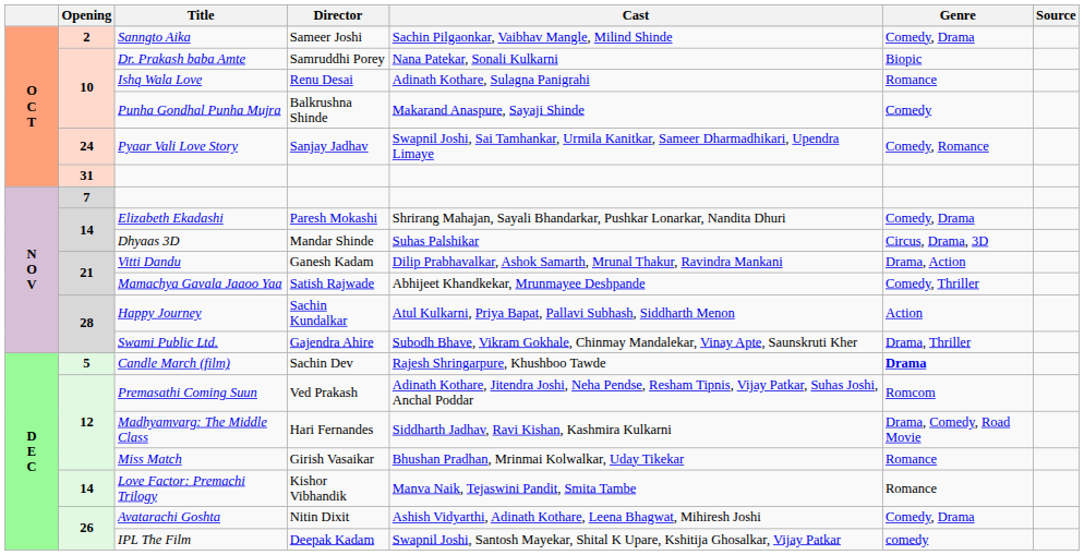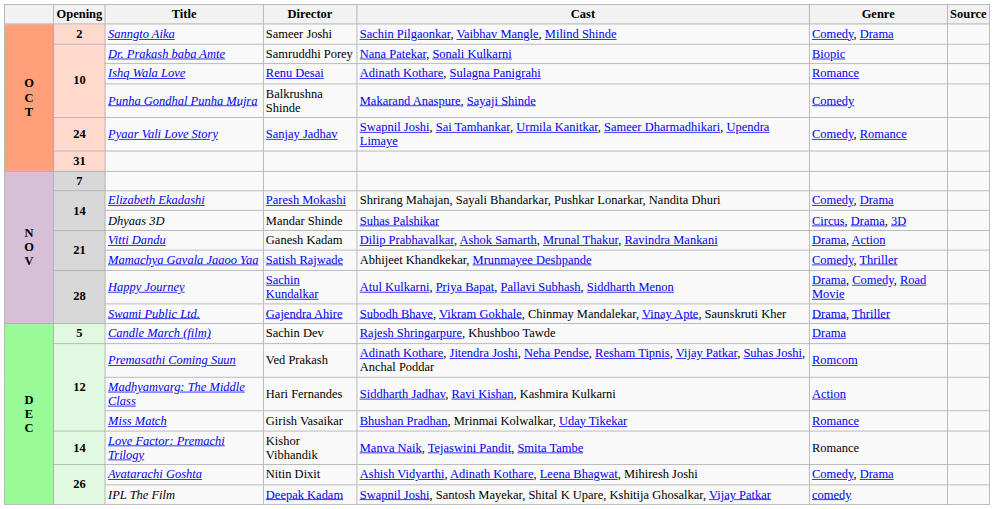 <table class="wikitable" width="100%">
 <tr style="background:#b0e0e6; text-align:center;">
 <th style="width:5%;"></th>
 <th><strong>Opening</strong></th>
 <th><strong>Title</strong></th>
 <th><strong>Director</strong></th>
 <th><strong>Cast</strong></th>
 <th><strong>Genre</strong></th>
 <th><strong>Source</strong></th>
 </tr>
 <tr>
 <td rowspan="6" style="text-align:center;background:#ffa07a;"><strong>O<br>C<br>T</strong></td>
 <td rowspan="1" style="text-align:center; background:#ffdacc;"><strong>2</strong></td>
 <td><em><a href='#'>Sanngto Aika</a></em></td>
 <td>Sameer Joshi</td>
 <td><a href='#'>Sachin Pilgaonkar</a>, <a href='#'>Vaibhav Mangle</a>, <a href='#'>Milind Shinde</a></td>
 <td><a href='#'>Comedy</a>, <a href='#'>Drama</a></td>
 <td></td>
 </tr>
 <tr>
 <td rowspan="3" style="text-align:center; background:#ffdacc;"><strong>10</strong></td>
 <td><em><a href='#'>Dr. Prakash baba Amte</a></em></td>
 <td>Samruddhi Porey</td>
 <td><a href='#'>Nana Patekar</a>, <a href='#'>Sonali Kulkarni</a></td>
 <td><a href='#'>Biopic</a></td>
 <td></td>
 </tr>
 <tr>
 <td><em><a href='#'>Ishq Wala Love</a></em></td>
 <td><a href='#'>Renu Desai</a></td>
 <td><a href='#'>Adinath Kothare</a>, <a href='#'>Sulagna Panigrahi</a></td>
 <td><a href='#'>Romance</a></td>
 <td></td>
 </tr>
 <tr>
 <td><em><a href='#'>Punha Gondhal Punha Mujra</a></em></td>
 <td>Balkrushna Shinde</td>
 <td><a href='#'>Makarand Anaspure</a>, <a href='#'>Sayaji Shinde</a></td>
 <td><a href='#'>Comedy</a></td>
 <td></td>
 </tr>
 <tr>
 <td rowspan="1" style="text-align:center; background:#ffdacc;"><strong>24</strong></td>
 <td><em><a href='#'>Pyaar Vali Love Story</a></em></td>
 <td><a href='#'>Sanjay Jadhav</a></td>
 <td><a href='#'>Swapnil Joshi</a>, <a href='#'>Sai Tamhankar</a>, <a href='#'>Urmila Kanitkar</a>, <a href='#'>Sameer Dharmadhikari</a>, <a href='#'>Upendra Limaye</a></td>
 <td><a href='#'>Comedy</a>, <a href='#'>Romance</a></td>
 <td></td>
 </tr>
 <tr>
 <td rowspan="1" style="text-align:center; background:#ffdacc;"><strong>31</strong></td>
 <td></td>
 <td></td>
 <td></td>
 <td></td>
 <td></td>
 </tr>
 <tr>
 <td rowspan="7" style="text-align:center; background:thistle;"><strong>N<br>O<br>V</strong></td>
 <td rowspan="1" style="text-align:center; background:#d8d8d8;"><strong>7</strong></td>
 <td></td>
 <td></td>
 <td></td>
 <td></td>
 <td></td>
 </tr>
 <tr>
 <td rowspan="2" style="text-align:center; background:#d8d8d8;"><strong>14</strong></td>
 <td><em><a href='#'>Elizabeth Ekadashi</a></em></td>
 <td><a href='#'>Paresh Mokashi</a></td>
 <td>Shrirang Mahajan, Sayali Bhandarkar, Pushkar Lonarkar, Nandita Dhuri</td>
 <td><a href='#'>Comedy</a>, <a href='#'>Drama</a></td>
 <td></td>
 </tr>
 <tr>
 <td><em>Dhyaas 3D</em></td>
 <td>Mandar Shinde</td>
 <td><a href='#'>Suhas Palshikar</a></td>
 <td><a href='#'>Circus</a>, <a href='#'>Drama</a>, <a href='#'>3D</a></td>
 <td></td>
 </tr>
 <tr>
 <td rowspan="2" style="text-align:center; background:#d8d8d8;"><strong>21</strong></td>
 <td><em><a href='#'>Vitti Dandu</a></em></td>
 <td>Ganesh Kadam</td>
 <td><a href='#'>Dilip Prabhavalkar</a>, <a href='#'>Ashok Samarth</a>, <a href='#'>Mrunal Thakur</a>, <a href='#'>Ravindra Mankani</a></td>
 <td><a href='#'>Drama</a>, <a href='#'>Action</a></td>
 <td></td>
 </tr>
 <tr>
 <td><em><a href='#'>Mamachya Gavala Jaaoo Yaa</a></em></td>
 <td><a href='#'>Satish Rajwade</a></td>
 <td>Abhijeet Khandkekar, <a href='#'>Mrunmayee Deshpande</a></td>
 <td><a href='#'>Comedy</a>, <a href='#'>Thriller</a></td>
 <td></td>
 </tr>
 <tr>
 <td rowspan="2" style="text-align:center; background:#d8d8d8;"><strong>28</strong></td>
 <td><em><a href='#'>Happy Journey</a></em></td>
 <td><a href='#'>Sachin Kundalkar</a></td>
 <td><a href='#'>Atul Kulkarni</a>, <a href='#'>Priya Bapat</a>, <a href='#'>Pallavi Subhash</a>, <a href='#'>Siddharth Menon</a></td>
-<td><a href='#'>Action</a></td>
+<td><a href='#'>Drama</a>, <a href='#'>Comedy</a>, <a href='#'>Road Movie</a></td>
 <td></td>
 </tr>
 <tr>
 <td><em><a href='#'>Swami Public Ltd.</a></em></td>
 <td><a href='#'>Gajendra Ahire</a></td>
 <td><a href='#'>Subodh Bhave</a>, <a href='#'>Vikram Gokhale</a>, Chinmay Mandalekar, <a href='#'>Vinay Apte</a>, Saunskruti Kher</td>
 <td><a href='#'>Drama</a>, <a href='#'>Thriller</a></td>
 <td></td>
 </tr>
 <tr>
 <td rowspan="7" style="text-align:center;  background:#98fb98;"><strong>D<br>E<br>C</strong></td>
 <td rowspan="1" style="text-align:center; background:#e0f9e0;"><strong>5</strong></td>
 <td><em><a href='#'>Candle March (film)</a></em></td>
 <td>Sachin Dev</td>
 <td><a href='#'>Rajesh Shringarpure</a>, Khushboo Tawde</td>
-<td><strong><a href='#'>Drama</a></strong></td>
+<td><a href='#'>Drama</a></td>
 <td></td>
 </tr>
 <tr>
 <td rowspan="3" style="text-align:center;  background:#e0f9e0;"><strong>12</strong></td>
 <td><em><a href='#'>Premasathi Coming Suun</a></em></td>
 <td>Ved Prakash</td>
 <td><a href='#'>Adinath Kothare</a>, <a href='#'>Jitendra Joshi</a>, <a href='#'>Neha Pendse</a>, <a href='#'>Resham Tipnis</a>, <a href='#'>Vijay Patkar</a>, <a href='#'>Suhas Joshi</a>, Anchal Poddar</td>
 <td><a href='#'>Romcom</a></td>
 <td></td>
 </tr>
 <tr>
 <td><em><a href='#'>Madhyamvarg: The Middle Class</a></em></td>
 <td>Hari Fernandes</td>
 <td><a href='#'>Siddharth Jadhav</a>, <a href='#'>Ravi Kishan</a>, Kashmira Kulkarni</td>
-<td><a href='#'>Drama</a>, <a href='#'>Comedy</a>, <a href='#'>Road Movie</a></td>
+<td><a href='#'>Action</a></td>
 <td></td>
 </tr>
 <tr>
 <td><em><a href='#'>Miss Match</a></em></td>
 <td>Girish Vasaikar</td>
 <td><a href='#'>Bhushan Pradhan</a>, Mrinmai Kolwalkar, <a href='#'>Uday Tikekar</a></td>
 <td><a href='#'>Romance</a></td>
 <td></td>
 </tr>
 <tr>
 <td rowspan="1" style="text-align:center; background:#e0f9e0;"><strong>14</strong></td>
 <td><em><a href='#'>Love Factor: Premachi Trilogy</a></em></td>
 <td>Kishor Vibhandik</td>
 <td><a href='#'>Manva Naik</a>, <a href='#'>Tejaswini Pandit</a>, <a href='#'>Smita Tambe</a></td>
 <td>Romance</td>
 <td></td>
 </tr>
 <tr>
 <td rowspan="2" style="text-align:center;  background:#e0f9e0;"><strong>26</strong></td>
 <td><em><a href='#'>Avatarachi Goshta</a></em></td>
 <td>Nitin Dixit</td>
 <td><a href='#'>Ashish Vidyarthi</a>, <a href='#'>Adinath Kothare</a>, <a href='#'>Leena Bhagwat</a>, Mihiresh Joshi</td>
 <td><a href='#'>Comedy</a>, <a href='#'>Drama</a></td>
 <td></td>
 </tr>
 <tr>
 <td><em>IPL The Film</em></td>
 <td><a href='#'>Deepak Kadam</a></td>
 <td><a href='#'>Swapnil Joshi</a>, Santosh Mayekar, Shital K Upare, Kshitija Ghosalkar, <a href='#'>Vijay Patkar</a></td>
 <td><a href='#'>comedy</a></td>
 <td></td>
 </tr>
 </table>
